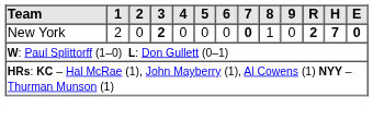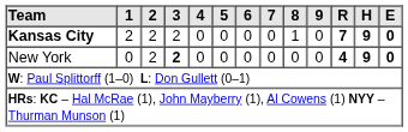 <table border=1 cellspacing=0 width=425 style="margin-left:3em; text-align:center;">
 <tr style="background-color:#e6e6e6;">
 <th align=left width=28%>Team</th>
 <th width=6%>1</th>
 <th width=6%>2</th>
 <th width=6%>3</th>
 <th width=6%>4</th>
 <th width=6%>5</th>
 <th width=6%>6</th>
 <th width=6%>7</th>
 <th width=6%>8</th>
 <th width=6%>9</th>
 <th width=6%>R</th>
 <th width=6%>H</th>
 <th width=6%>E</th>
 </tr>
 <tr>
-<td align=left>New York</td>
+<td align=left><strong>Kansas City</strong></td>
+<td>2</td>
+<td>2</td>
 <td>2</td>
 <td>0</td>
+<td>0</td>
+<td>0</td>
+<td>0</td>
+<td>1</td>
+<td>0</td>
+<td><strong>7</strong></td>
+<td><strong>9</strong></td>
+<td><strong>0</strong></td>
+</tr>
+<tr>
+<td align=left>New York</td>
+<td>0</td>
+<td>2</td>
 <td><strong>2</strong></td>
 <td>0</td>
 <td>0</td>
 <td>0</td>
-<td><strong>0</strong></td>
-<td>1</td>
 <td>0</td>
-<td><strong>2</strong></td>
-<td><strong>7</strong></td>
+<td>0</td>
+<td>0</td>
+<td><strong>4</strong></td>
+<td><strong>9</strong></td>
 <td><strong>0</strong></td>
 </tr>
 <tr style="text-align:left;">
 <td colspan=13><small><strong>W</strong>: <a href='#'>Paul Splittorff</a> (1–0)  <strong>L</strong>: <a href='#'>Don Gullett</a> (0–1)  </small></td>
 </tr>
 <tr style="text-align:left;">
 <td colspan=13><small><strong>HRs</strong>: <strong>KC</strong> – <a href='#'>Hal McRae</a> (1), <a href='#'>John Mayberry</a> (1), <a href='#'>Al Cowens</a> (1) <strong>NYY</strong> – <a href='#'>Thurman Munson</a> (1)</small></td>
 </tr>
 </table>
